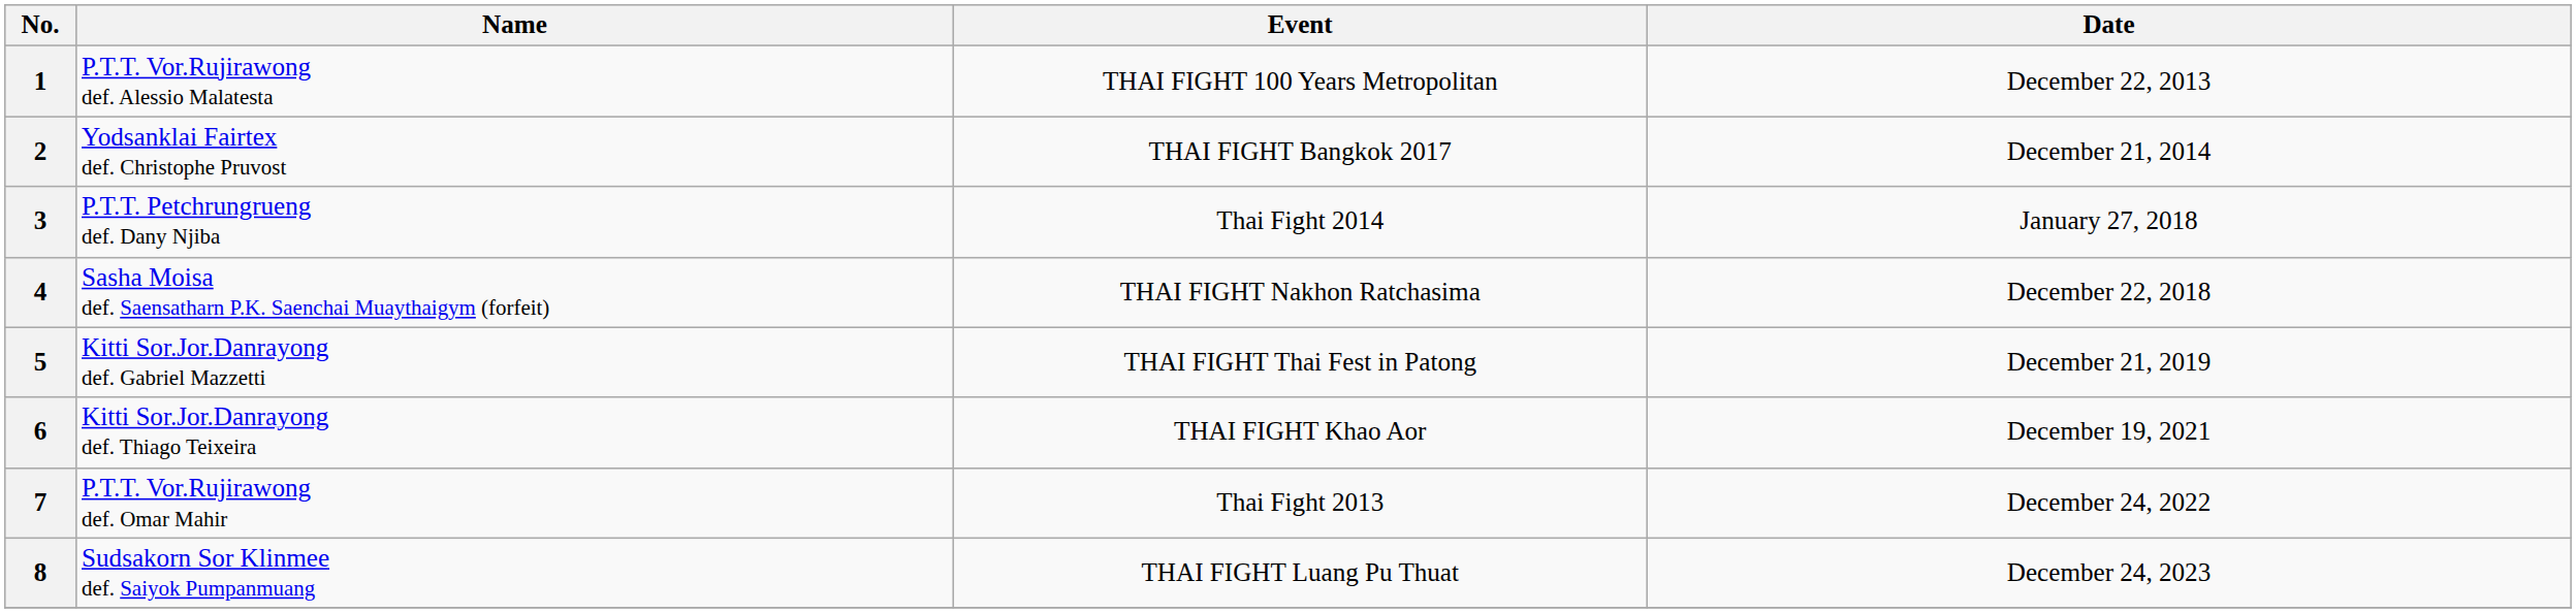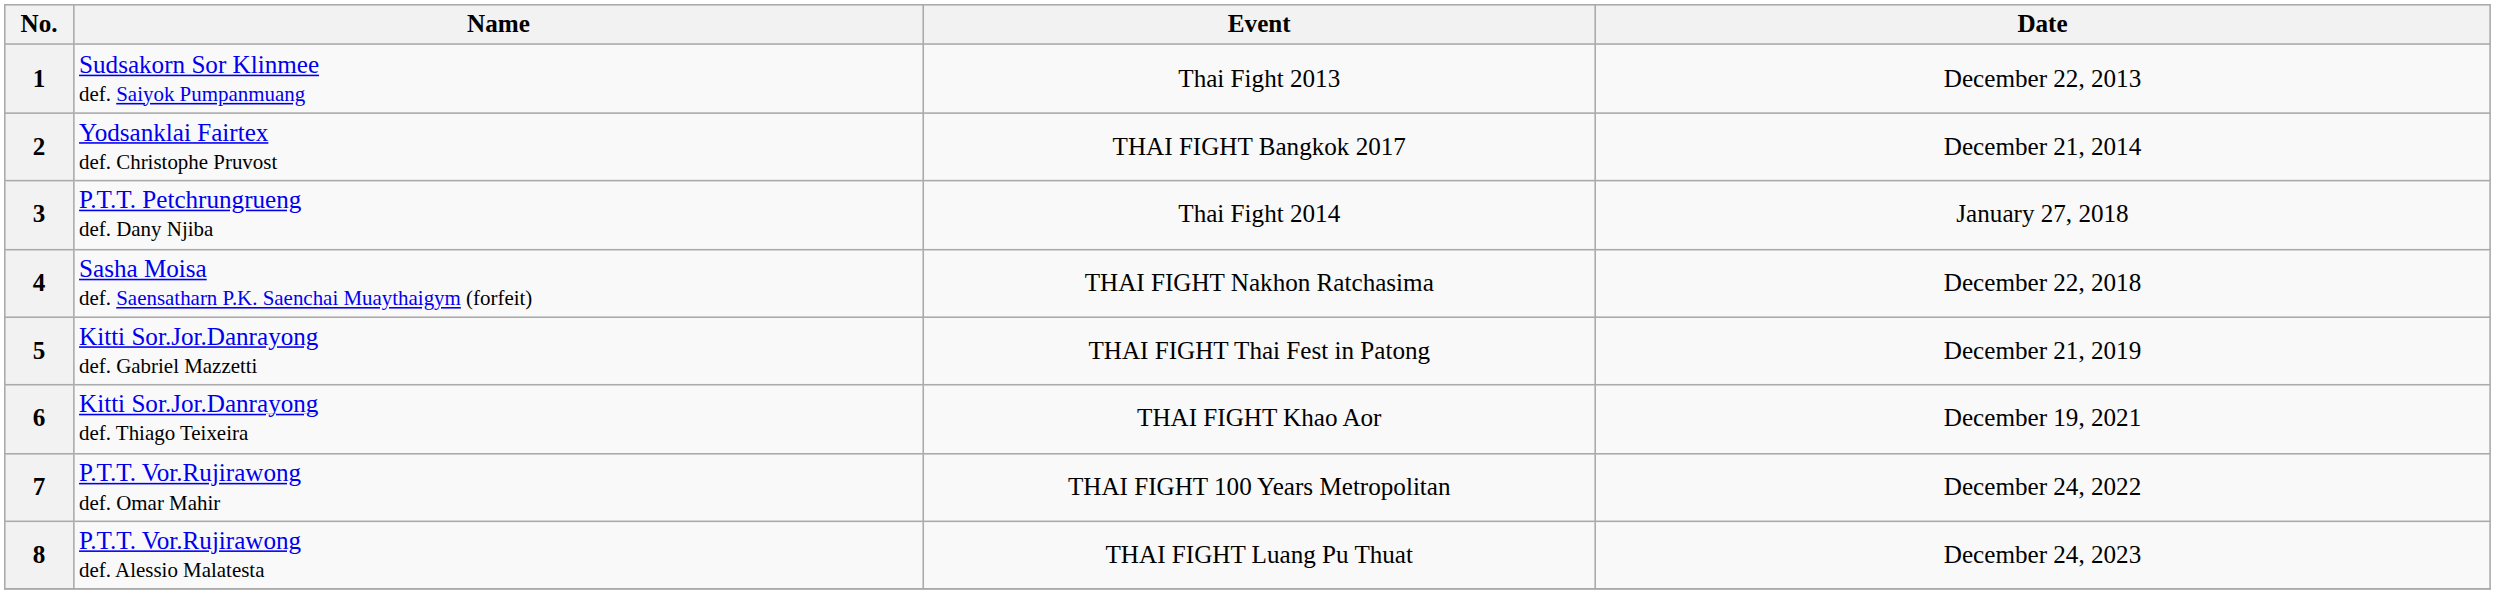 <table class="wikitable" width=100%>
 <tr>
 <th width=1%>No.</th>
 <th width=19%>Name</th>
 <th width=15%>Event</th>
 <th width=20%>Date</th>
 </tr>
 <tr>
 <th>1</th>
-<td align=left> <a href='#'>P.T.T. Vor.Rujirawong</a>  <br><small>def. Alessio Malatesta</small></td>
-<td align=center>THAI FIGHT 100 Years Metropolitan<br></td>
+<td align=left> <a href='#'>Sudsakorn Sor Klinmee</a> <br><small>def. <a href='#'>Saiyok Pumpanmuang</a></small></td>
+<td align=center>Thai Fight 2013<br></td>
 <td align=center>December 22, 2013</td>
 </tr>
 <tr>
 <th>2</th>
 <td align=left> <a href='#'>Yodsanklai Fairtex</a> <br><small>def. Christophe Pruvost</small></td>
 <td align=center>THAI FIGHT Bangkok 2017<br></td>
 <td align=center>December 21, 2014</td>
 </tr>
 <tr>
 <th>3</th>
 <td align=left> <a href='#'>P.T.T. Petchrungrueng</a>  <br><small>def. Dany Njiba</small></td>
 <td align=center>Thai Fight 2014<br></td>
 <td align=center>January 27, 2018</td>
 </tr>
 <tr>
 <th>4</th>
 <td align=left> <a href='#'>Sasha Moisa</a> <br><small>def. <a href='#'>Saensatharn P.K. Saenchai Muaythaigym</a> (forfeit)</small></td>
 <td align=center>THAI FIGHT Nakhon Ratchasima<br></td>
 <td align=center>December 22, 2018</td>
 </tr>
 <tr>
 <th>5</th>
 <td align=left> <a href='#'>Kitti Sor.Jor.Danrayong</a> <br><small>def. Gabriel Mazzetti</small></td>
 <td align=center>THAI FIGHT Thai Fest in Patong<br></td>
 <td align=center>December 21, 2019</td>
 </tr>
 <tr>
 <th>6</th>
 <td align=left> <a href='#'>Kitti Sor.Jor.Danrayong</a> <br><small>def. Thiago Teixeira</small></td>
 <td align=center>THAI FIGHT Khao Aor<br></td>
 <td align=center>December 19, 2021</td>
 </tr>
 <tr>
 <th>7</th>
 <td align=left> <a href='#'>P.T.T. Vor.Rujirawong</a>  <br><small>def. Omar Mahir</small></td>
-<td align=center>Thai Fight 2013<br></td>
+<td align=center>THAI FIGHT 100 Years Metropolitan<br></td>
 <td align=center>December 24, 2022</td>
 </tr>
 <tr>
 <th>8</th>
-<td align=left> <a href='#'>Sudsakorn Sor Klinmee</a> <br><small>def. <a href='#'>Saiyok Pumpanmuang</a></small></td>
+<td align=left> <a href='#'>P.T.T. Vor.Rujirawong</a>  <br><small>def. Alessio Malatesta</small></td>
 <td align=center>THAI FIGHT Luang Pu Thuat<br></td>
 <td align=center>December 24, 2023</td>
 </tr>
 <tr>
 </tr>
 </table>
